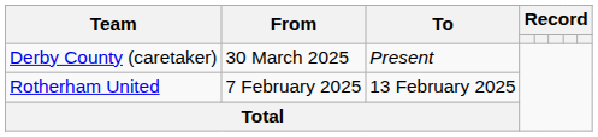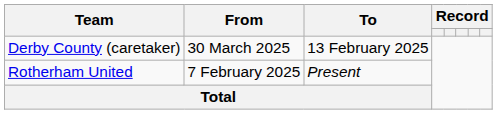 <table class=wikitable style=text-align:center>
 <tr>
 <th rowspan=2>Team</th>
 <th rowspan=2>From</th>
 <th rowspan=2>To</th>
 <th colspan=5>Record</th>
 </tr>
 <tr>
 <th></th>
 <th></th>
 <th></th>
 <th></th>
 <th></th>
 </tr>
 <tr>
 <td align=left><a href='#'>Derby County</a> (caretaker)</td>
 <td align=left>30 March 2025</td>
-<td align=left><em>Present</em><br></td>
+<td align=left>13 February 2025<br></td>
 </tr>
 <tr>
 <td align=left><a href='#'>Rotherham United</a></td>
 <td align=left>7 February 2025</td>
-<td align=left>13 February 2025<br></td>
+<td align=left><em>Present</em><br></td>
 </tr>
 <tr>
 <th colspan=3>Total<br></th>
 </tr>
 </table>
